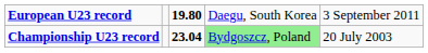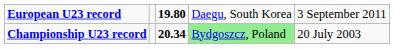 <table class="wikitable">
 <tr>
 <td><strong><a href='#'>European U23 record</a></strong></td>
 <td></td>
 <td><strong>19.80</strong></td>
 <td><a href='#'>Daegu</a>, South Korea</td>
 <td>3 September 2011</td>
 </tr>
 <tr>
 <td><strong><a href='#'>Championship U23 record</a></strong></td>
 <td></td>
-<td><strong>23.04</strong></td>
+<td><strong>20.34</strong></td>
 <td style="background: lightgreen;"><a href='#'>Bydgoszcz</a>, Poland</td>
 <td>20 July 2003</td>
 </tr>
 </table>
